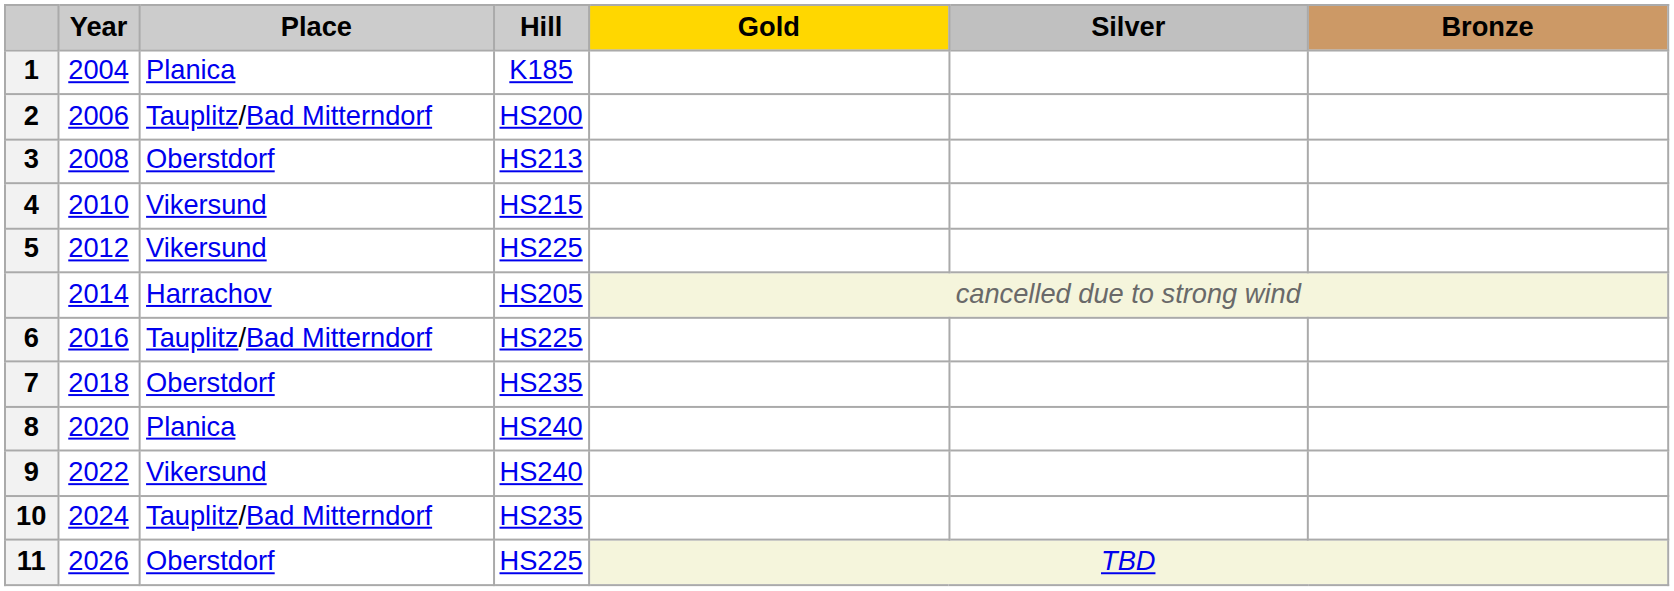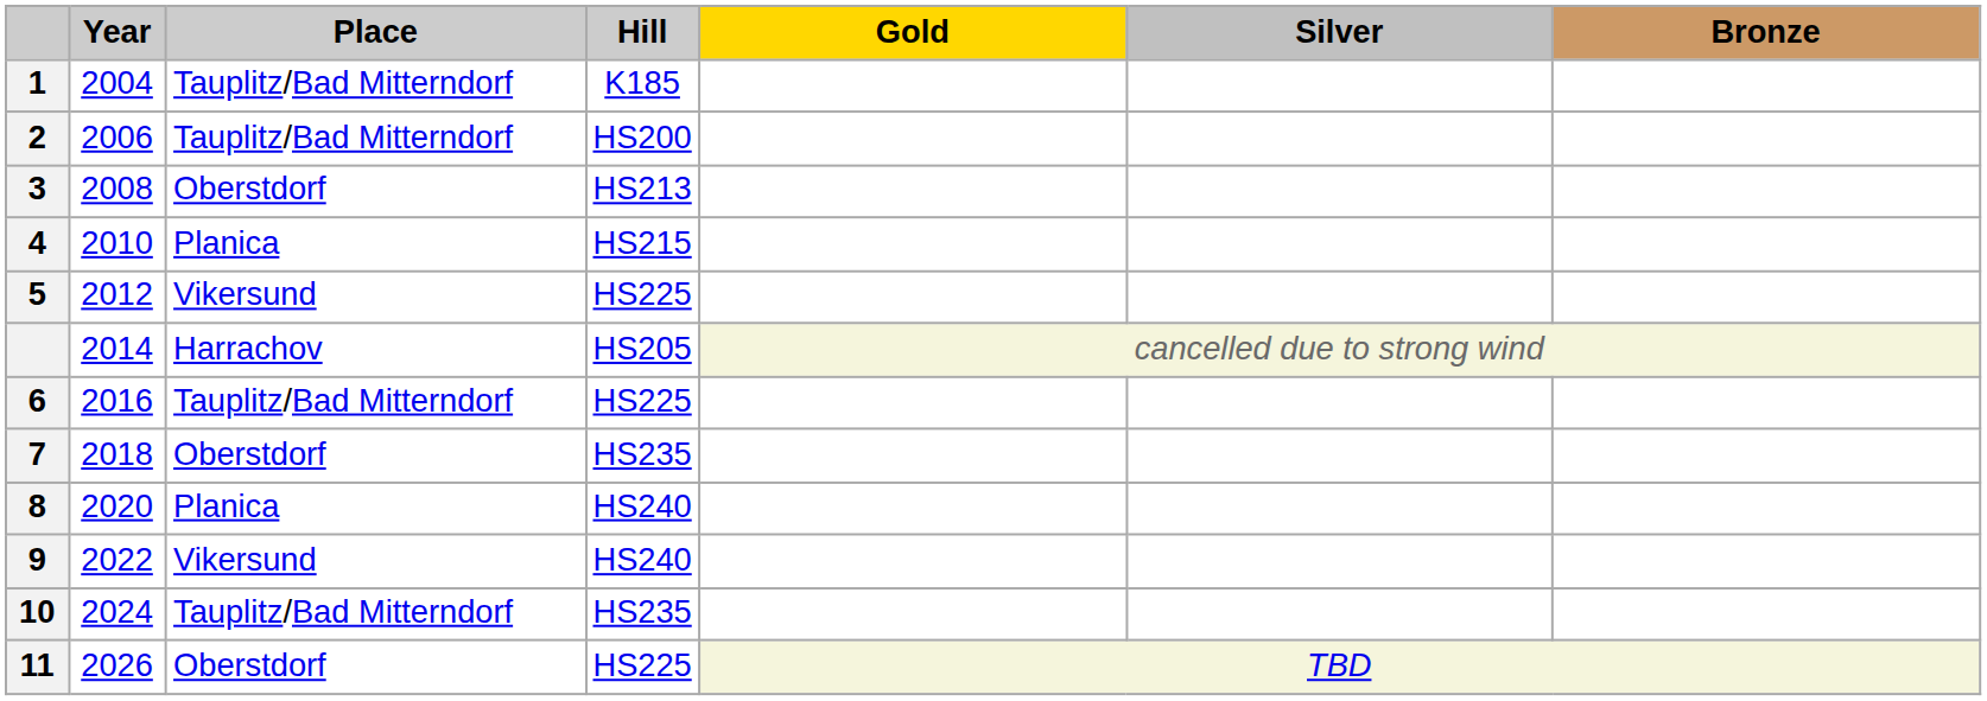 <table class="wikitable plainrowheaders" style="background:#fff; font-size:86%; line-height:16px; border:grey solid 1px; border-collapse:collapse;">
 <tr style="background:#ccc; text-align:center;">
 <th scope="col" style="background:#ccc; width:20px;"></th>
 <th scope="col" style="background:#ccc; width:35px;">Year</th>
 <th scope="col" style="background:#ccc; width:172px;">Place</th>
 <th scope="col" style="background:#ccc; width:40px;">Hill</th>
 <th scope="col" style="background:gold; width:175px;">Gold</th>
 <th scope="col" style="background:silver; width:175px;">Silver</th>
 <th scope="col" style="background:#c96; width:175px;">Bronze</th>
 </tr>
 <tr>
 <th align=center>1</th>
 <td align=center><a href='#'>2004</a></td>
-<td> <a href='#'>Planica</a></td>
+<td> <a href='#'>Tauplitz</a>/<a href='#'>Bad Mitterndorf</a></td>
 <td align=center><a href='#'>K185</a></td>
 <td></td>
 <td></td>
 <td></td>
 </tr>
 <tr>
 <th align=center>2</th>
 <td align=center><a href='#'>2006</a></td>
 <td> <a href='#'>Tauplitz</a>/<a href='#'>Bad Mitterndorf</a></td>
 <td><a href='#'>HS200</a></td>
 <td></td>
 <td></td>
 <td></td>
 </tr>
 <tr>
 <th align=center>3</th>
 <td align=center><a href='#'>2008</a></td>
 <td> <a href='#'>Oberstdorf</a></td>
 <td align=center><a href='#'>HS213</a></td>
 <td></td>
 <td></td>
 <td></td>
 </tr>
 <tr>
 <th align=center>4</th>
 <td align=center><a href='#'>2010</a></td>
-<td> <a href='#'>Vikersund</a></td>
+<td> <a href='#'>Planica</a></td>
 <td align=center><a href='#'>HS215</a></td>
 <td></td>
 <td></td>
 <td></td>
 </tr>
 <tr>
 <th align=center>5</th>
 <td align=center><a href='#'>2012</a></td>
 <td> <a href='#'>Vikersund</a></td>
 <td align=center><a href='#'>HS225</a></td>
 <td></td>
 <td></td>
 <td></td>
 </tr>
 <tr>
 <th align=center></th>
 <td align=center><a href='#'>2014</a></td>
 <td> <a href='#'>Harrachov</a></td>
 <td><a href='#'>HS205</a></td>
 <td colspan=3 align=center bgcolor="F5F5DC" style=color:#696969><em>cancelled due to strong wind</em></td>
 </tr>
 <tr>
 <th align=center>6</th>
 <td align=center><a href='#'>2016</a></td>
 <td> <a href='#'>Tauplitz</a>/<a href='#'>Bad Mitterndorf</a></td>
 <td><a href='#'>HS225</a></td>
 <td></td>
 <td></td>
 <td></td>
 </tr>
 <tr>
 <th align=center>7</th>
 <td align=center><a href='#'>2018</a></td>
 <td> <a href='#'>Oberstdorf</a></td>
 <td align=center><a href='#'>HS235</a></td>
 <td></td>
 <td></td>
 <td></td>
 </tr>
 <tr>
 <th align=center>8</th>
 <td align=center><a href='#'>2020</a></td>
 <td> <a href='#'>Planica</a></td>
 <td align=center><a href='#'>HS240</a></td>
 <td></td>
 <td></td>
 <td></td>
 </tr>
 <tr>
 <th align=center>9</th>
 <td align=center><a href='#'>2022</a></td>
 <td> <a href='#'>Vikersund</a></td>
 <td align=center><a href='#'>HS240</a></td>
 <td></td>
 <td></td>
 <td></td>
 </tr>
 <tr>
 <th align=center>10</th>
 <td align=center><a href='#'>2024</a></td>
 <td> <a href='#'>Tauplitz</a>/<a href='#'>Bad Mitterndorf</a></td>
 <td><a href='#'>HS235</a></td>
 <td></td>
 <td></td>
 <td></td>
 </tr>
 <tr>
 <th align=center>11</th>
 <td align=center><a href='#'>2026</a></td>
 <td> <a href='#'>Oberstdorf</a></td>
 <td align=center><a href='#'>HS225</a></td>
 <td colspan=3 align=center bgcolor="F5F5DC" style=color:#696969><em><a href='#'>TBD</a></em></td>
 </tr>
 </table>
